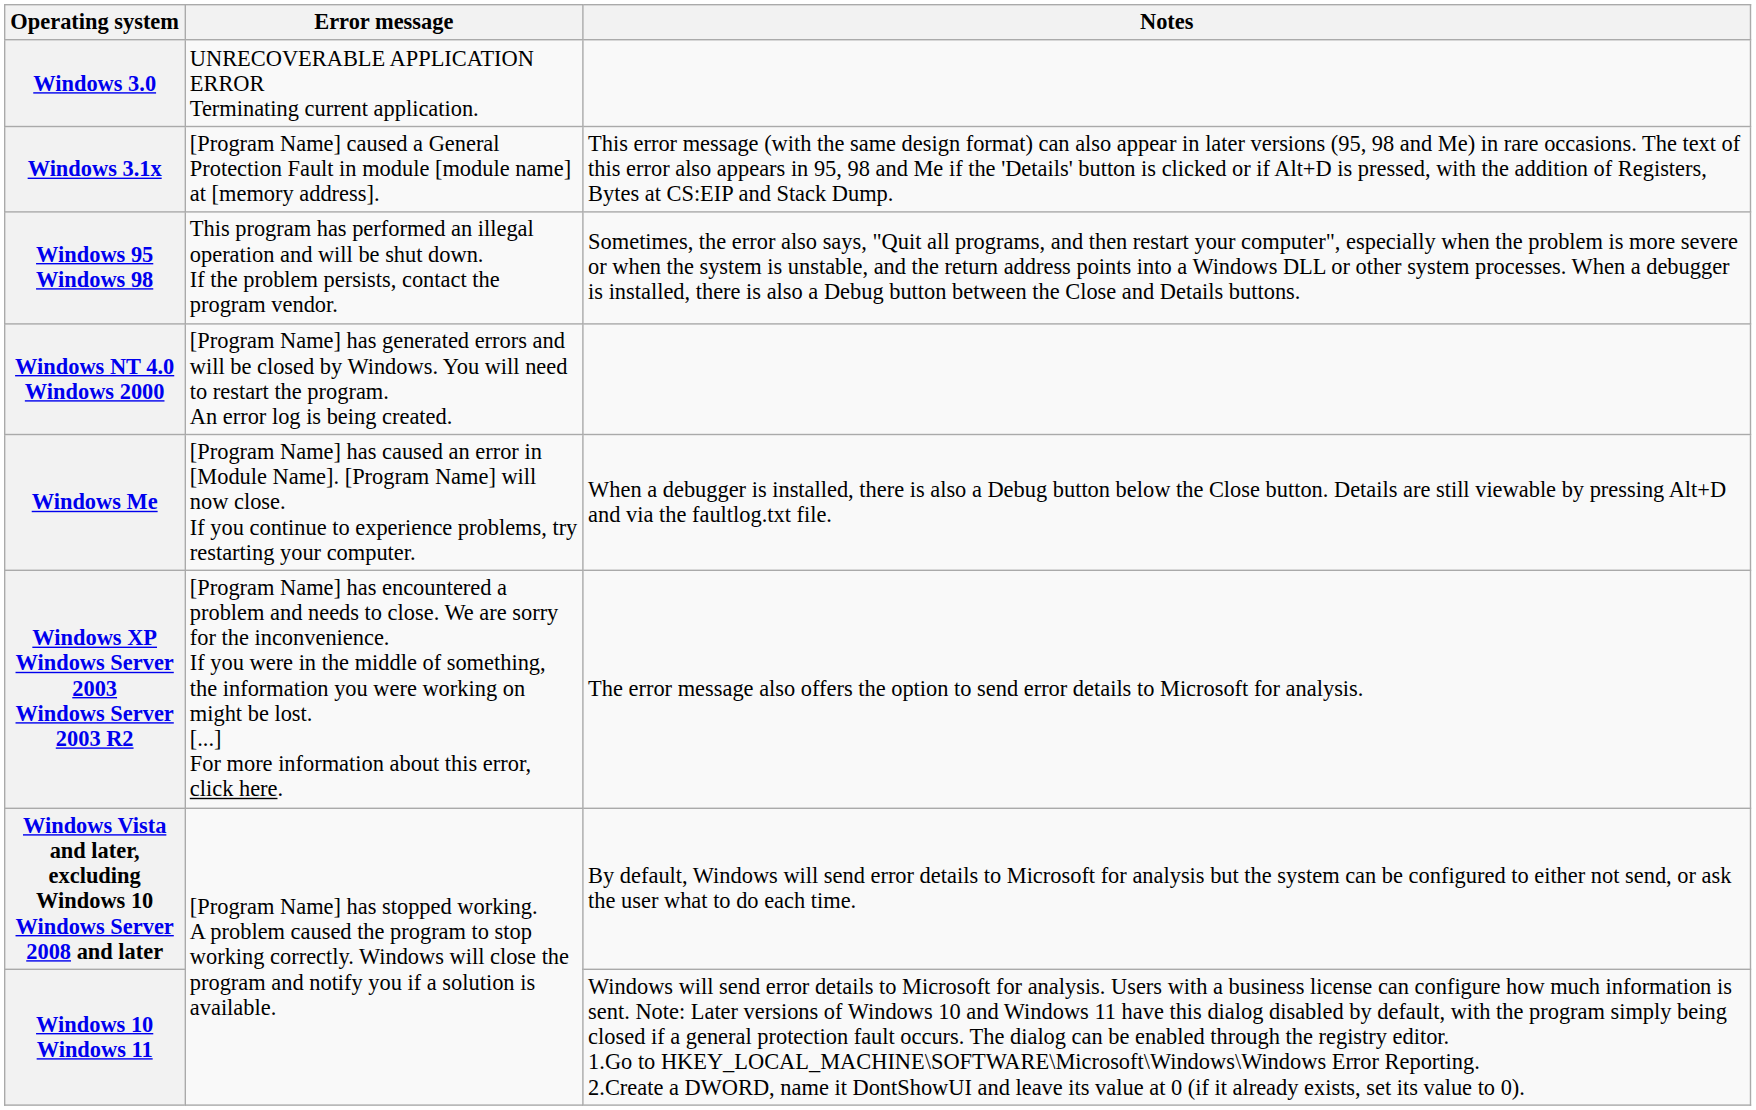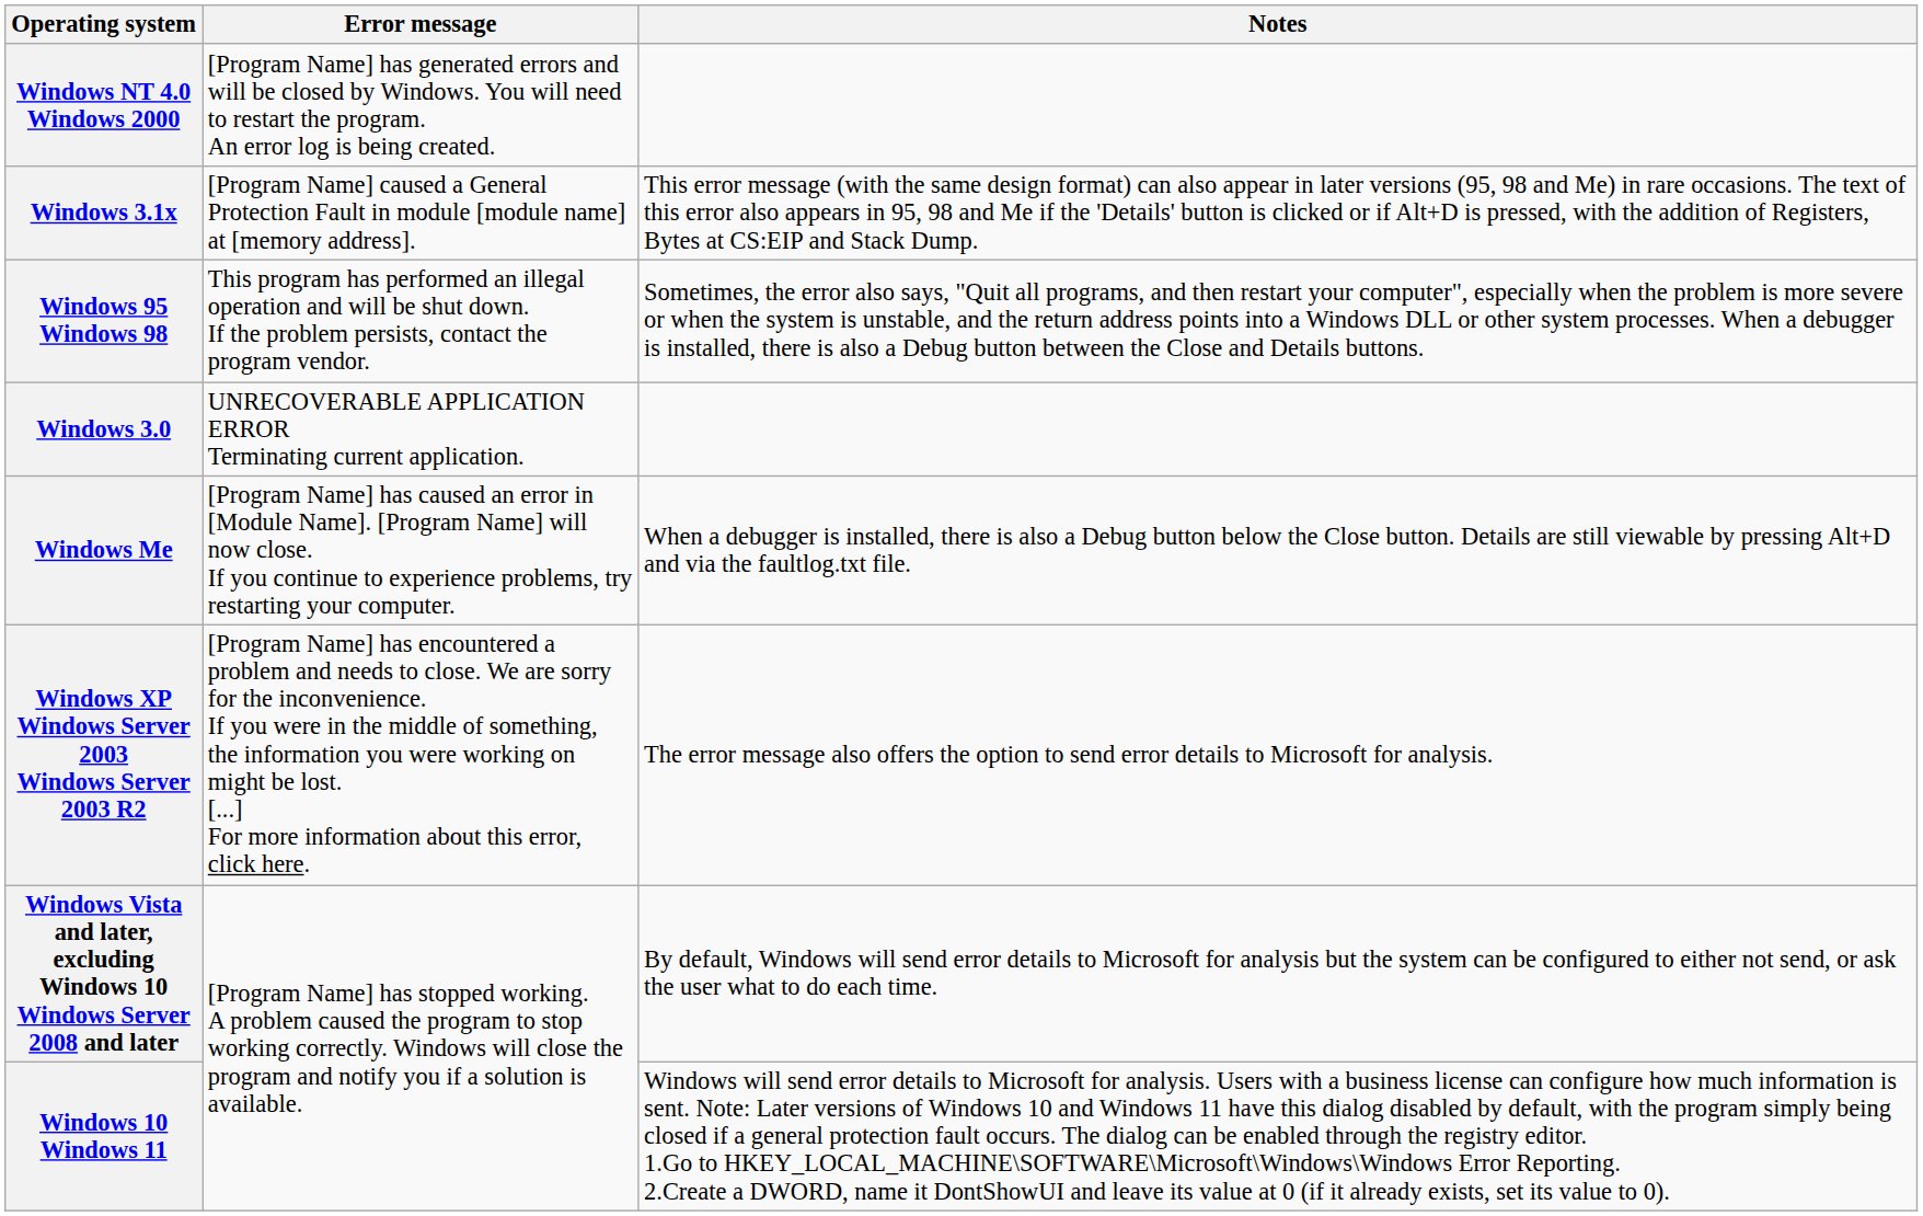 <table class="wikitable plainrowheaders">
 <tr>
 <th scope=col>Operating system</th>
 <th scope=col>Error message</th>
 <th scope=col>Notes</th>
 </tr>
 <tr>
-<th scope=row><a href='#'>Windows 3.0</a></th>
-<td>UNRECOVERABLE APPLICATION ERROR<br>Terminating current application.</td>
+<th scope=row><a href='#'>Windows NT 4.0</a><br><a href='#'>Windows 2000</a></th>
+<td>[Program Name] has generated errors and will be closed by Windows. You will need to restart the program.<br>An error log is being created.</td>
 <td></td>
 </tr>
 <tr>
 <th scope=row><a href='#'>Windows 3.1x</a></th>
 <td>[Program Name] caused a General Protection Fault in module [module name] at [memory address].</td>
 <td>This error message (with the same design format) can also appear in later versions (95, 98 and Me) in rare occasions. The text of this error also appears in 95, 98 and Me if the 'Details' button is clicked or if Alt+D is pressed, with the addition of Registers, Bytes at CS:EIP and Stack Dump.</td>
 </tr>
 <tr>
 <th scope=row><a href='#'>Windows 95</a><br><a href='#'>Windows 98</a></th>
 <td>This program has performed an illegal operation and will be shut down.<br>If the problem persists, contact the program vendor.</td>
 <td>Sometimes, the error also says, "Quit all programs, and then restart your computer", especially when the problem is more severe or when the system is unstable, and the return address points into a Windows DLL or other system processes. When a debugger is installed, there is also a Debug button between the Close and Details buttons.</td>
 </tr>
 <tr>
-<th scope=row><a href='#'>Windows NT 4.0</a><br><a href='#'>Windows 2000</a></th>
-<td>[Program Name] has generated errors and will be closed by Windows. You will need to restart the program.<br>An error log is being created.</td>
+<th scope=row><a href='#'>Windows 3.0</a></th>
+<td>UNRECOVERABLE APPLICATION ERROR<br>Terminating current application.</td>
 <td></td>
 </tr>
 <tr>
 <th scope=row><a href='#'>Windows Me</a></th>
 <td>[Program Name] has caused an error in [Module Name]. [Program Name] will now close.<br>If you continue to experience problems, try restarting your computer.</td>
 <td>When a debugger is installed, there is also a Debug button below the Close button. Details are still viewable by pressing Alt+D and via the faultlog.txt file.</td>
 </tr>
 <tr>
 <th scope=row><a href='#'>Windows XP</a><br><a href='#'>Windows Server 2003</a><br><a href='#'>Windows Server 2003 R2</a></th>
 <td>[Program Name] has encountered a problem and needs to close. We are sorry for the inconvenience.<br>If you were in the middle of something, the information you were working on might be lost.<br>[...]<br>For more information about this error, <u>click here</u>.</td>
 <td>The error message also offers the option to send error details to Microsoft for analysis.</td>
 </tr>
 <tr>
 <th scope=row><a href='#'>Windows Vista</a> and later, excluding Windows 10<br><a href='#'>Windows Server 2008</a> and later</th>
 <td rowspan=2>[Program Name] has stopped working.<br>A problem caused the program to stop working correctly. Windows will close the program and notify you if a solution is available.</td>
 <td>By default, Windows will send error details to Microsoft for analysis but the system can be configured to either not send, or ask the user what to do each time.</td>
 </tr>
 <tr>
 <th scope=row><a href='#'>Windows 10</a><br><a href='#'>Windows 11</a></th>
 <td>Windows will send error details to Microsoft for analysis. Users with a business license can configure how much information is sent. Note: Later versions of Windows 10 and Windows 11 have this dialog disabled by default, with the program simply being closed if a general protection fault occurs. The dialog can be enabled through the registry editor.<br>1.Go to HKEY_LOCAL_MACHINE\SOFTWARE\Microsoft\Windows\Windows Error Reporting.<br>2.Create a DWORD, name it DontShowUI and leave its value at 0 (if it already exists, set its value to 0).</td>
 </tr>
 </table>
